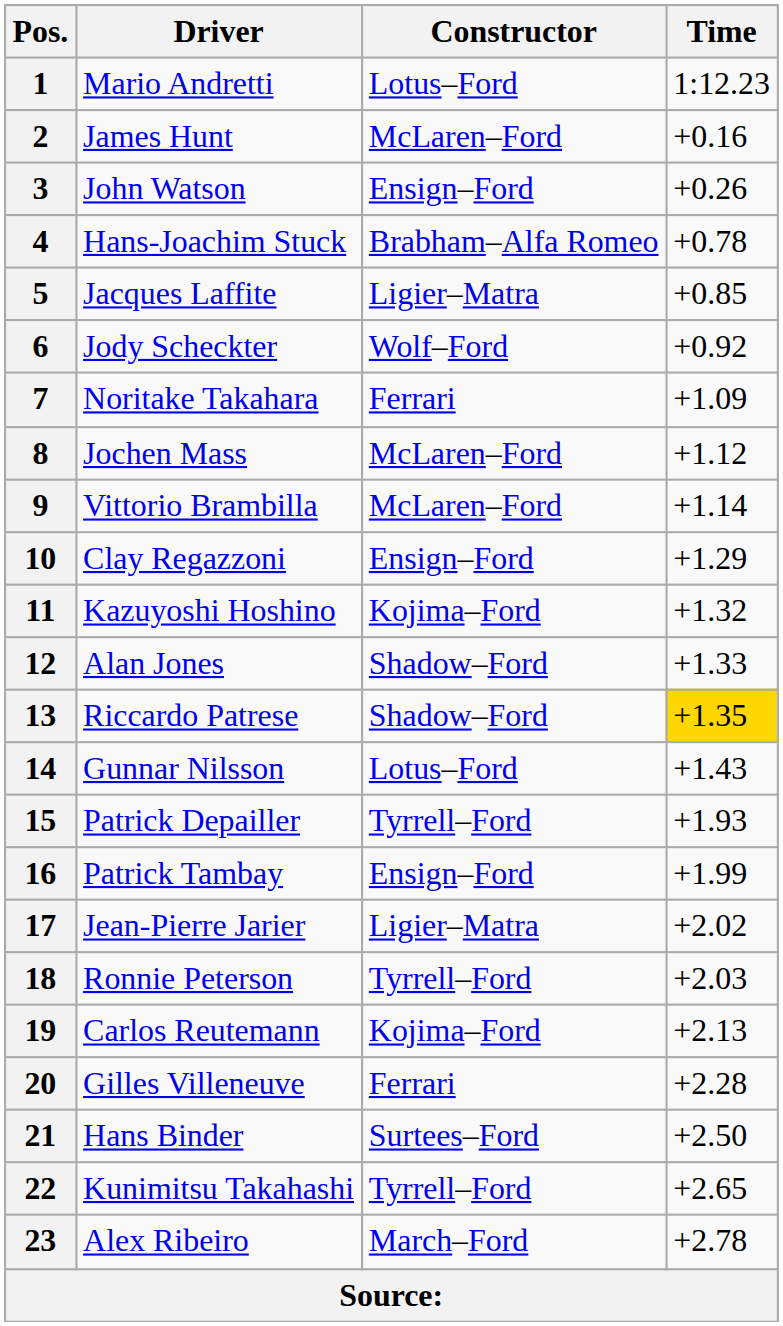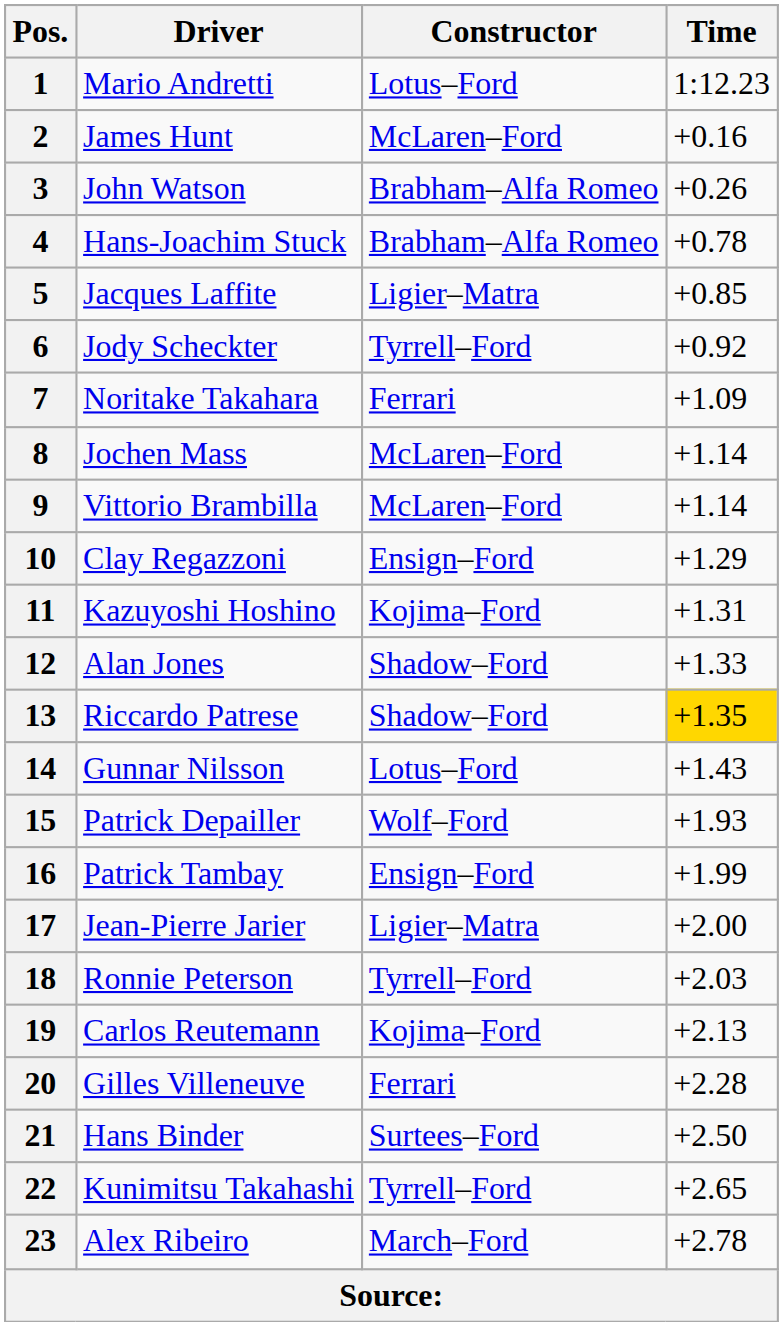 <table class="wikitable sortable" style="font-size: 95%;">
 <tr>
 <th>Pos.</th>
 <th>Driver</th>
 <th>Constructor</th>
 <th>Time</th>
 </tr>
 <tr>
 <th>1</th>
 <td> <a href='#'>Mario Andretti</a></td>
 <td><a href='#'>Lotus</a>–<a href='#'>Ford</a></td>
 <td>1:12.23</td>
 </tr>
 <tr>
 <th>2</th>
 <td> <a href='#'>James Hunt</a></td>
 <td><a href='#'>McLaren</a>–<a href='#'>Ford</a></td>
 <td>+0.16</td>
 </tr>
 <tr>
 <th>3</th>
 <td> <a href='#'>John Watson</a></td>
-<td><a href='#'>Ensign</a>–<a href='#'>Ford</a></td>
+<td><a href='#'>Brabham</a>–<a href='#'>Alfa Romeo</a></td>
 <td>+0.26</td>
 </tr>
 <tr>
 <th>4</th>
 <td> <a href='#'>Hans-Joachim Stuck</a></td>
 <td><a href='#'>Brabham</a>–<a href='#'>Alfa Romeo</a></td>
 <td>+0.78</td>
 </tr>
 <tr>
 <th>5</th>
 <td> <a href='#'>Jacques Laffite</a></td>
 <td><a href='#'>Ligier</a>–<a href='#'>Matra</a></td>
 <td>+0.85</td>
 </tr>
 <tr>
 <th>6</th>
 <td> <a href='#'>Jody Scheckter</a></td>
-<td><a href='#'>Wolf</a>–<a href='#'>Ford</a></td>
+<td><a href='#'>Tyrrell</a>–<a href='#'>Ford</a></td>
 <td>+0.92</td>
 </tr>
 <tr>
 <th>7</th>
 <td> <a href='#'>Noritake Takahara</a></td>
 <td><a href='#'>Ferrari</a></td>
 <td>+1.09</td>
 </tr>
 <tr>
 <th>8</th>
 <td> <a href='#'>Jochen Mass</a></td>
 <td><a href='#'>McLaren</a>–<a href='#'>Ford</a></td>
-<td>+1.12</td>
+<td>+1.14</td>
 </tr>
 <tr>
 <th>9</th>
 <td> <a href='#'>Vittorio Brambilla</a></td>
 <td><a href='#'>McLaren</a>–<a href='#'>Ford</a></td>
 <td>+1.14</td>
 </tr>
 <tr>
 <th>10</th>
 <td> <a href='#'>Clay Regazzoni</a></td>
 <td><a href='#'>Ensign</a>–<a href='#'>Ford</a></td>
 <td>+1.29</td>
 </tr>
 <tr>
 <th>11</th>
 <td> <a href='#'>Kazuyoshi Hoshino</a></td>
 <td><a href='#'>Kojima</a>–<a href='#'>Ford</a></td>
-<td>+1.32</td>
+<td>+1.31</td>
 </tr>
 <tr>
 <th>12</th>
 <td> <a href='#'>Alan Jones</a></td>
 <td><a href='#'>Shadow</a>–<a href='#'>Ford</a></td>
 <td>+1.33</td>
 </tr>
 <tr>
 <th>13</th>
 <td> <a href='#'>Riccardo Patrese</a></td>
 <td><a href='#'>Shadow</a>–<a href='#'>Ford</a></td>
 <td style="background: gold;">+1.35</td>
 </tr>
 <tr>
 <th>14</th>
 <td> <a href='#'>Gunnar Nilsson</a></td>
 <td><a href='#'>Lotus</a>–<a href='#'>Ford</a></td>
 <td>+1.43</td>
 </tr>
 <tr>
 <th>15</th>
 <td> <a href='#'>Patrick Depailler</a></td>
-<td><a href='#'>Tyrrell</a>–<a href='#'>Ford</a></td>
+<td><a href='#'>Wolf</a>–<a href='#'>Ford</a></td>
 <td>+1.93</td>
 </tr>
 <tr>
 <th>16</th>
 <td> <a href='#'>Patrick Tambay</a></td>
 <td><a href='#'>Ensign</a>–<a href='#'>Ford</a></td>
 <td>+1.99</td>
 </tr>
 <tr>
 <th>17</th>
 <td> <a href='#'>Jean-Pierre Jarier</a></td>
 <td><a href='#'>Ligier</a>–<a href='#'>Matra</a></td>
-<td>+2.02</td>
+<td>+2.00</td>
 </tr>
 <tr>
 <th>18</th>
 <td> <a href='#'>Ronnie Peterson</a></td>
 <td><a href='#'>Tyrrell</a>–<a href='#'>Ford</a></td>
 <td>+2.03</td>
 </tr>
 <tr>
 <th>19</th>
 <td> <a href='#'>Carlos Reutemann</a></td>
 <td><a href='#'>Kojima</a>–<a href='#'>Ford</a></td>
 <td>+2.13</td>
 </tr>
 <tr>
 <th>20</th>
 <td> <a href='#'>Gilles Villeneuve</a></td>
 <td><a href='#'>Ferrari</a></td>
 <td>+2.28</td>
 </tr>
 <tr>
 <th>21</th>
 <td> <a href='#'>Hans Binder</a></td>
 <td><a href='#'>Surtees</a>–<a href='#'>Ford</a></td>
 <td>+2.50</td>
 </tr>
 <tr>
 <th>22</th>
 <td> <a href='#'>Kunimitsu Takahashi</a></td>
 <td><a href='#'>Tyrrell</a>–<a href='#'>Ford</a></td>
 <td>+2.65</td>
 </tr>
 <tr>
 <th>23</th>
 <td> <a href='#'>Alex Ribeiro</a></td>
 <td><a href='#'>March</a>–<a href='#'>Ford</a></td>
 <td>+2.78</td>
 </tr>
 <tr>
 <th colspan=4>Source:</th>
 </tr>
 </table>
